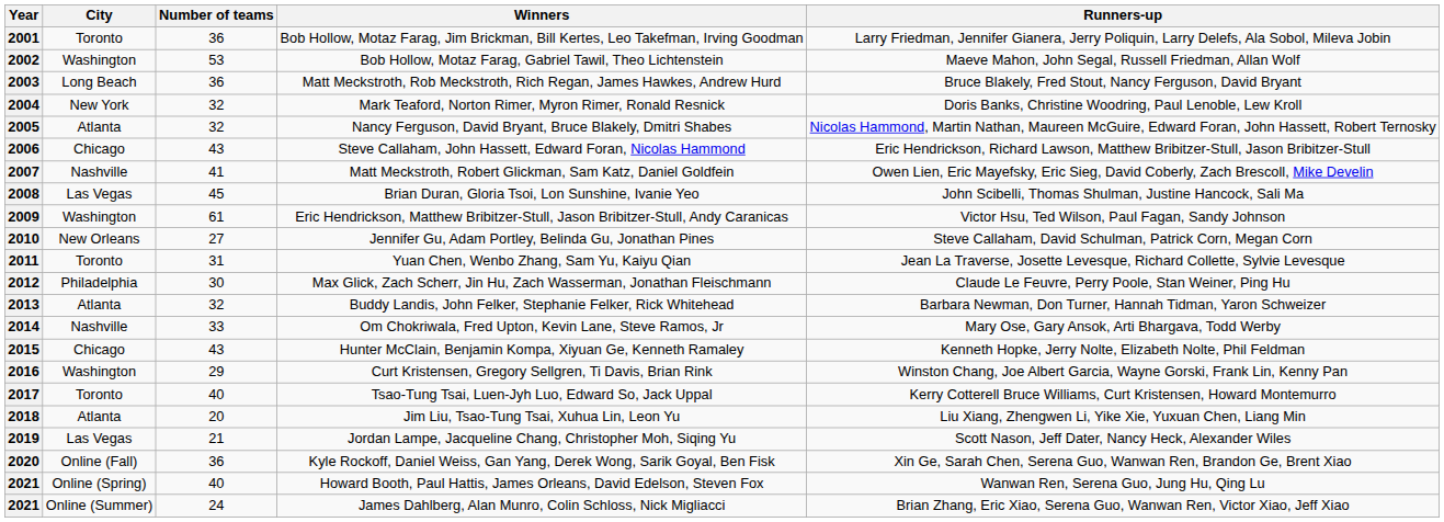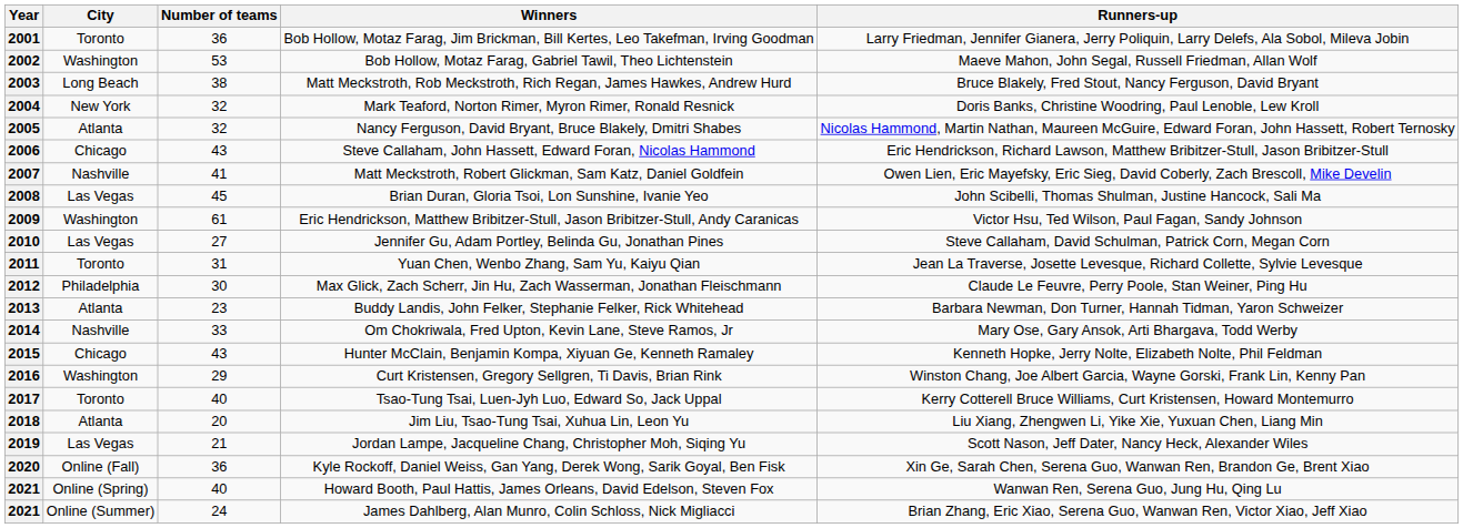 <table class="wikitable" style="text-align:center">
 <tr>
 <th>Year</th>
 <th>City</th>
 <th>Number of teams</th>
 <th>Winners</th>
 <th>Runners-up</th>
 </tr>
 <tr>
 <th>2001</th>
 <td>Toronto</td>
 <td>36</td>
 <td>Bob Hollow, Motaz Farag, Jim Brickman, Bill Kertes, Leo Takefman, Irving Goodman</td>
 <td>Larry Friedman, Jennifer Gianera, Jerry Poliquin, Larry Delefs, Ala Sobol, Mileva Jobin</td>
 </tr>
 <tr>
 <th>2002</th>
 <td>Washington</td>
 <td>53</td>
 <td>Bob Hollow, Motaz Farag, Gabriel Tawil, Theo Lichtenstein</td>
 <td>Maeve Mahon, John Segal, Russell Friedman, Allan Wolf</td>
 </tr>
 <tr>
 <th>2003</th>
 <td>Long Beach</td>
-<td>36</td>
+<td>38</td>
 <td>Matt Meckstroth, Rob Meckstroth, Rich Regan, James Hawkes, Andrew Hurd</td>
 <td>Bruce Blakely, Fred Stout, Nancy Ferguson, David Bryant</td>
 </tr>
 <tr>
 <th>2004</th>
 <td>New York</td>
 <td>32</td>
 <td>Mark Teaford, Norton Rimer, Myron Rimer, Ronald Resnick</td>
 <td>Doris Banks, Christine Woodring, Paul Lenoble, Lew Kroll</td>
 </tr>
 <tr>
 <th>2005</th>
 <td>Atlanta</td>
 <td>32</td>
 <td>Nancy Ferguson, David Bryant, Bruce Blakely, Dmitri Shabes</td>
 <td><a href='#'>Nicolas Hammond</a>, Martin Nathan, Maureen McGuire, Edward Foran, John Hassett, Robert Ternosky</td>
 </tr>
 <tr>
 <th>2006</th>
 <td>Chicago</td>
 <td>43</td>
 <td>Steve Callaham, John Hassett, Edward Foran, <a href='#'>Nicolas Hammond</a></td>
 <td>Eric Hendrickson, Richard Lawson, Matthew Bribitzer-Stull, Jason Bribitzer-Stull</td>
 </tr>
 <tr>
 <th>2007</th>
 <td>Nashville</td>
 <td>41</td>
 <td>Matt Meckstroth, Robert Glickman, Sam Katz, Daniel Goldfein</td>
 <td>Owen Lien, Eric Mayefsky, Eric Sieg, David Coberly, Zach Brescoll, <a href='#'>Mike Develin</a></td>
 </tr>
 <tr>
 <th>2008</th>
 <td>Las Vegas</td>
 <td>45</td>
 <td>Brian Duran, Gloria Tsoi, Lon Sunshine, Ivanie Yeo</td>
 <td>John Scibelli, Thomas Shulman, Justine Hancock, Sali Ma</td>
 </tr>
 <tr>
 <th>2009</th>
 <td>Washington</td>
 <td>61</td>
 <td>Eric Hendrickson, Matthew Bribitzer-Stull, Jason Bribitzer-Stull, Andy Caranicas</td>
 <td>Victor Hsu, Ted Wilson, Paul Fagan, Sandy Johnson</td>
 </tr>
 <tr>
 <th>2010</th>
-<td>New Orleans</td>
+<td>Las Vegas</td>
 <td>27</td>
 <td>Jennifer Gu, Adam Portley, Belinda Gu, Jonathan Pines</td>
 <td>Steve Callaham, David Schulman, Patrick Corn, Megan Corn</td>
 </tr>
 <tr>
 <th>2011</th>
 <td>Toronto</td>
 <td>31</td>
 <td>Yuan Chen, Wenbo Zhang, Sam Yu, Kaiyu Qian</td>
 <td>Jean La Traverse, Josette Levesque, Richard Collette, Sylvie Levesque</td>
 </tr>
 <tr>
 <th>2012</th>
 <td>Philadelphia</td>
 <td>30</td>
 <td>Max Glick, Zach Scherr, Jin Hu, Zach Wasserman, Jonathan Fleischmann</td>
 <td>Claude Le Feuvre, Perry Poole, Stan Weiner, Ping Hu</td>
 </tr>
 <tr>
 <th>2013</th>
 <td>Atlanta</td>
-<td>32</td>
+<td>23</td>
 <td>Buddy Landis, John Felker, Stephanie Felker, Rick Whitehead</td>
 <td>Barbara Newman, Don Turner, Hannah Tidman, Yaron Schweizer</td>
 </tr>
 <tr>
 <th>2014</th>
 <td>Nashville</td>
 <td>33</td>
 <td>Om Chokriwala, Fred Upton, Kevin Lane, Steve Ramos, Jr</td>
 <td>Mary Ose, Gary Ansok, Arti Bhargava, Todd Werby</td>
 </tr>
 <tr>
 <th>2015</th>
 <td>Chicago</td>
 <td>43</td>
 <td>Hunter McClain, Benjamin Kompa, Xiyuan Ge, Kenneth Ramaley</td>
 <td>Kenneth Hopke, Jerry Nolte, Elizabeth Nolte, Phil Feldman</td>
 </tr>
 <tr>
 <th>2016</th>
 <td>Washington</td>
 <td>29</td>
 <td>Curt Kristensen, Gregory Sellgren, Ti Davis, Brian Rink</td>
 <td>Winston Chang, Joe Albert Garcia, Wayne Gorski, Frank Lin, Kenny Pan</td>
 </tr>
 <tr>
 <th>2017</th>
 <td>Toronto</td>
 <td>40</td>
 <td>Tsao-Tung Tsai, Luen-Jyh Luo, Edward So, Jack Uppal</td>
 <td>Kerry Cotterell Bruce Williams, Curt Kristensen, Howard Montemurro</td>
 </tr>
 <tr>
 <th>2018</th>
 <td>Atlanta</td>
 <td>20</td>
 <td>Jim Liu, Tsao-Tung Tsai, Xuhua Lin, Leon Yu</td>
 <td>Liu Xiang, Zhengwen Li, Yike Xie, Yuxuan Chen, Liang Min</td>
 </tr>
 <tr>
 <th>2019</th>
 <td>Las Vegas</td>
 <td>21</td>
 <td>Jordan Lampe, Jacqueline Chang, Christopher Moh, Siqing Yu</td>
 <td>Scott Nason, Jeff Dater, Nancy Heck, Alexander Wiles</td>
 </tr>
 <tr>
 <th>2020</th>
 <td>Online (Fall)</td>
 <td>36</td>
 <td>Kyle Rockoff, Daniel Weiss, Gan Yang, Derek Wong, Sarik Goyal, Ben Fisk</td>
 <td>Xin Ge, Sarah Chen, Serena Guo, Wanwan Ren, Brandon Ge, Brent Xiao</td>
 </tr>
 <tr>
 <th>2021</th>
 <td>Online (Spring)</td>
 <td>40</td>
 <td>Howard Booth, Paul Hattis, James Orleans, David Edelson, Steven Fox</td>
 <td>Wanwan Ren, Serena Guo, Jung Hu, Qing Lu</td>
 </tr>
 <tr>
 <th>2021</th>
 <td>Online (Summer)</td>
 <td>24</td>
 <td>James Dahlberg, Alan Munro, Colin Schloss, Nick Migliacci</td>
 <td>Brian Zhang, Eric Xiao, Serena Guo, Wanwan Ren, Victor Xiao, Jeff Xiao</td>
 </tr>
 </table>
